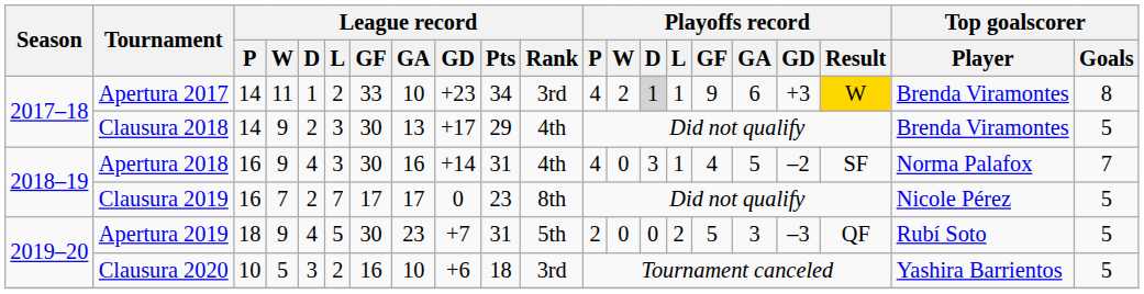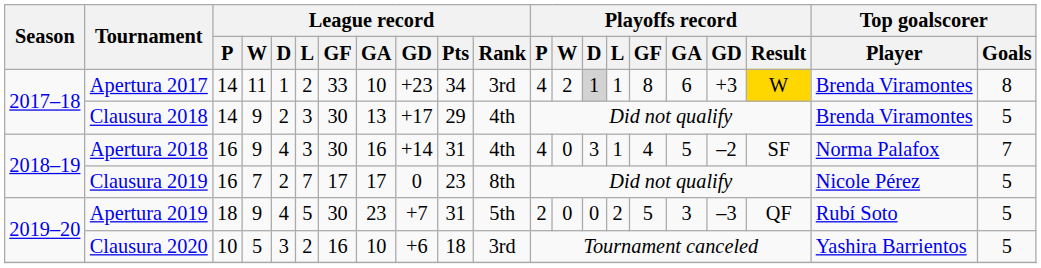 <table class="wikitable" style="text-align:center;">
 <tr>
 <th rowspan=2>Season</th>
 <th rowspan=2>Tournament</th>
 <th class="unsortable" colspan=9>League record</th>
 <th class="unsortable" colspan=8>Playoffs record</th>
 <th colspan=2>Top goalscorer</th>
 </tr>
 <tr>
 <th>P</th>
 <th>W</th>
 <th>D</th>
 <th>L</th>
 <th>GF</th>
 <th>GA</th>
 <th>GD</th>
 <th>Pts</th>
 <th>Rank</th>
 <th>P</th>
 <th>W</th>
 <th>D</th>
 <th>L</th>
 <th>GF</th>
 <th>GA</th>
 <th>GD</th>
 <th>Result</th>
 <th>Player</th>
 <th>Goals</th>
 </tr>
 <tr>
 <td rowspan=2><a href='#'>2017–18</a></td>
 <td><a href='#'>Apertura 2017</a></td>
 <td>14</td>
 <td>11</td>
 <td>1</td>
 <td>2</td>
 <td>33</td>
 <td>10</td>
 <td>+23</td>
 <td>34</td>
 <td>3rd</td>
 <td>4</td>
 <td>2</td>
 <td style="background: lightgrey;">1</td>
 <td>1</td>
-<td>9</td>
+<td>8</td>
 <td>6</td>
 <td>+3</td>
 <td bgcolor="gold">W</td>
 <td align=left> <a href='#'>Brenda Viramontes</a></td>
 <td>8</td>
 </tr>
 <tr>
 <td><a href='#'>Clausura 2018</a></td>
 <td>14</td>
 <td>9</td>
 <td>2</td>
 <td>3</td>
 <td>30</td>
 <td>13</td>
 <td>+17</td>
 <td>29</td>
 <td>4th</td>
 <td colspan=8><em>Did not qualify</em></td>
 <td align=left> <a href='#'>Brenda Viramontes</a></td>
 <td>5</td>
 </tr>
 <tr>
 <td rowspan=2><a href='#'>2018–19</a></td>
 <td><a href='#'>Apertura 2018</a></td>
 <td>16</td>
 <td>9</td>
 <td>4</td>
 <td>3</td>
 <td>30</td>
 <td>16</td>
 <td>+14</td>
 <td>31</td>
 <td>4th</td>
 <td>4</td>
 <td>0</td>
 <td>3</td>
 <td>1</td>
 <td>4</td>
 <td>5</td>
 <td>–2</td>
 <td>SF</td>
 <td align=left> <a href='#'>Norma Palafox</a></td>
 <td>7</td>
 </tr>
 <tr>
 <td><a href='#'>Clausura 2019</a></td>
 <td>16</td>
 <td>7</td>
 <td>2</td>
 <td>7</td>
 <td>17</td>
 <td>17</td>
 <td>0</td>
 <td>23</td>
 <td>8th</td>
 <td colspan=8><em>Did not qualify</em></td>
 <td align=left> <a href='#'>Nicole Pérez</a></td>
 <td>5</td>
 </tr>
 <tr>
 <td rowspan=2><a href='#'>2019–20</a></td>
 <td><a href='#'>Apertura 2019</a></td>
 <td>18</td>
 <td>9</td>
 <td>4</td>
 <td>5</td>
 <td>30</td>
 <td>23</td>
 <td>+7</td>
 <td>31</td>
 <td>5th</td>
 <td>2</td>
 <td>0</td>
 <td>0</td>
 <td>2</td>
 <td>5</td>
 <td>3</td>
 <td>–3</td>
 <td>QF</td>
 <td align=left> <a href='#'>Rubí Soto</a></td>
 <td>5</td>
 </tr>
 <tr>
 <td><a href='#'>Clausura 2020</a></td>
 <td>10</td>
 <td>5</td>
 <td>3</td>
 <td>2</td>
 <td>16</td>
 <td>10</td>
 <td>+6</td>
 <td>18</td>
 <td>3rd</td>
 <td colspan=8><em>Tournament canceled</em></td>
 <td align=left> <a href='#'>Yashira Barrientos</a></td>
 <td>5</td>
 </tr>
 <tr>
 </tr>
 </table>
